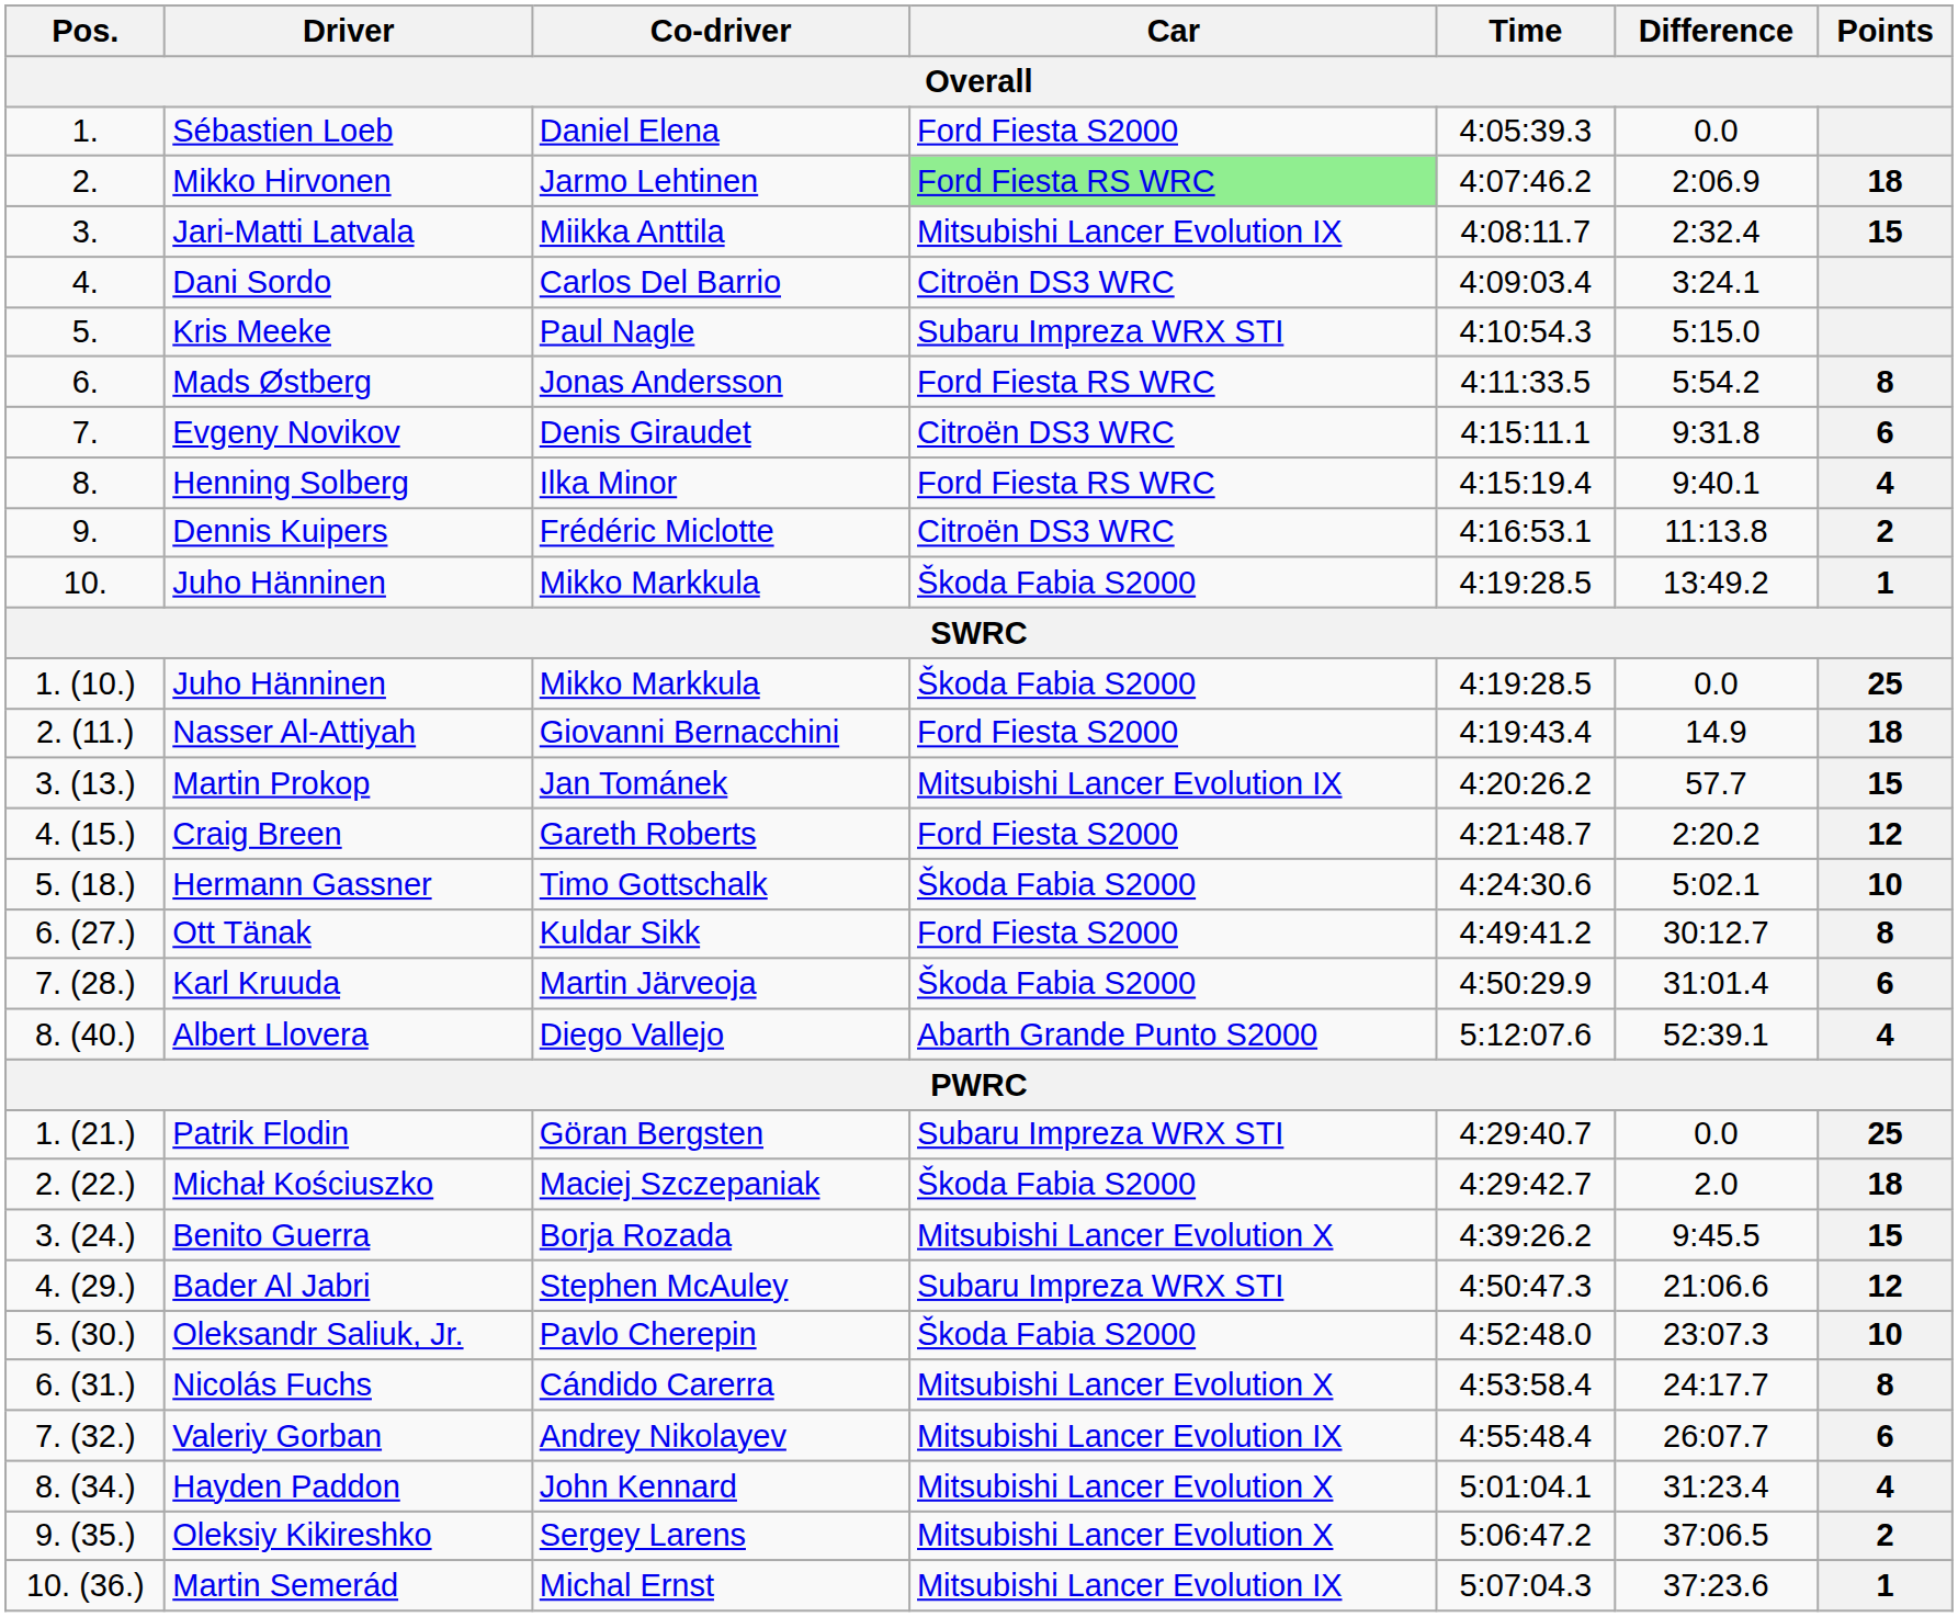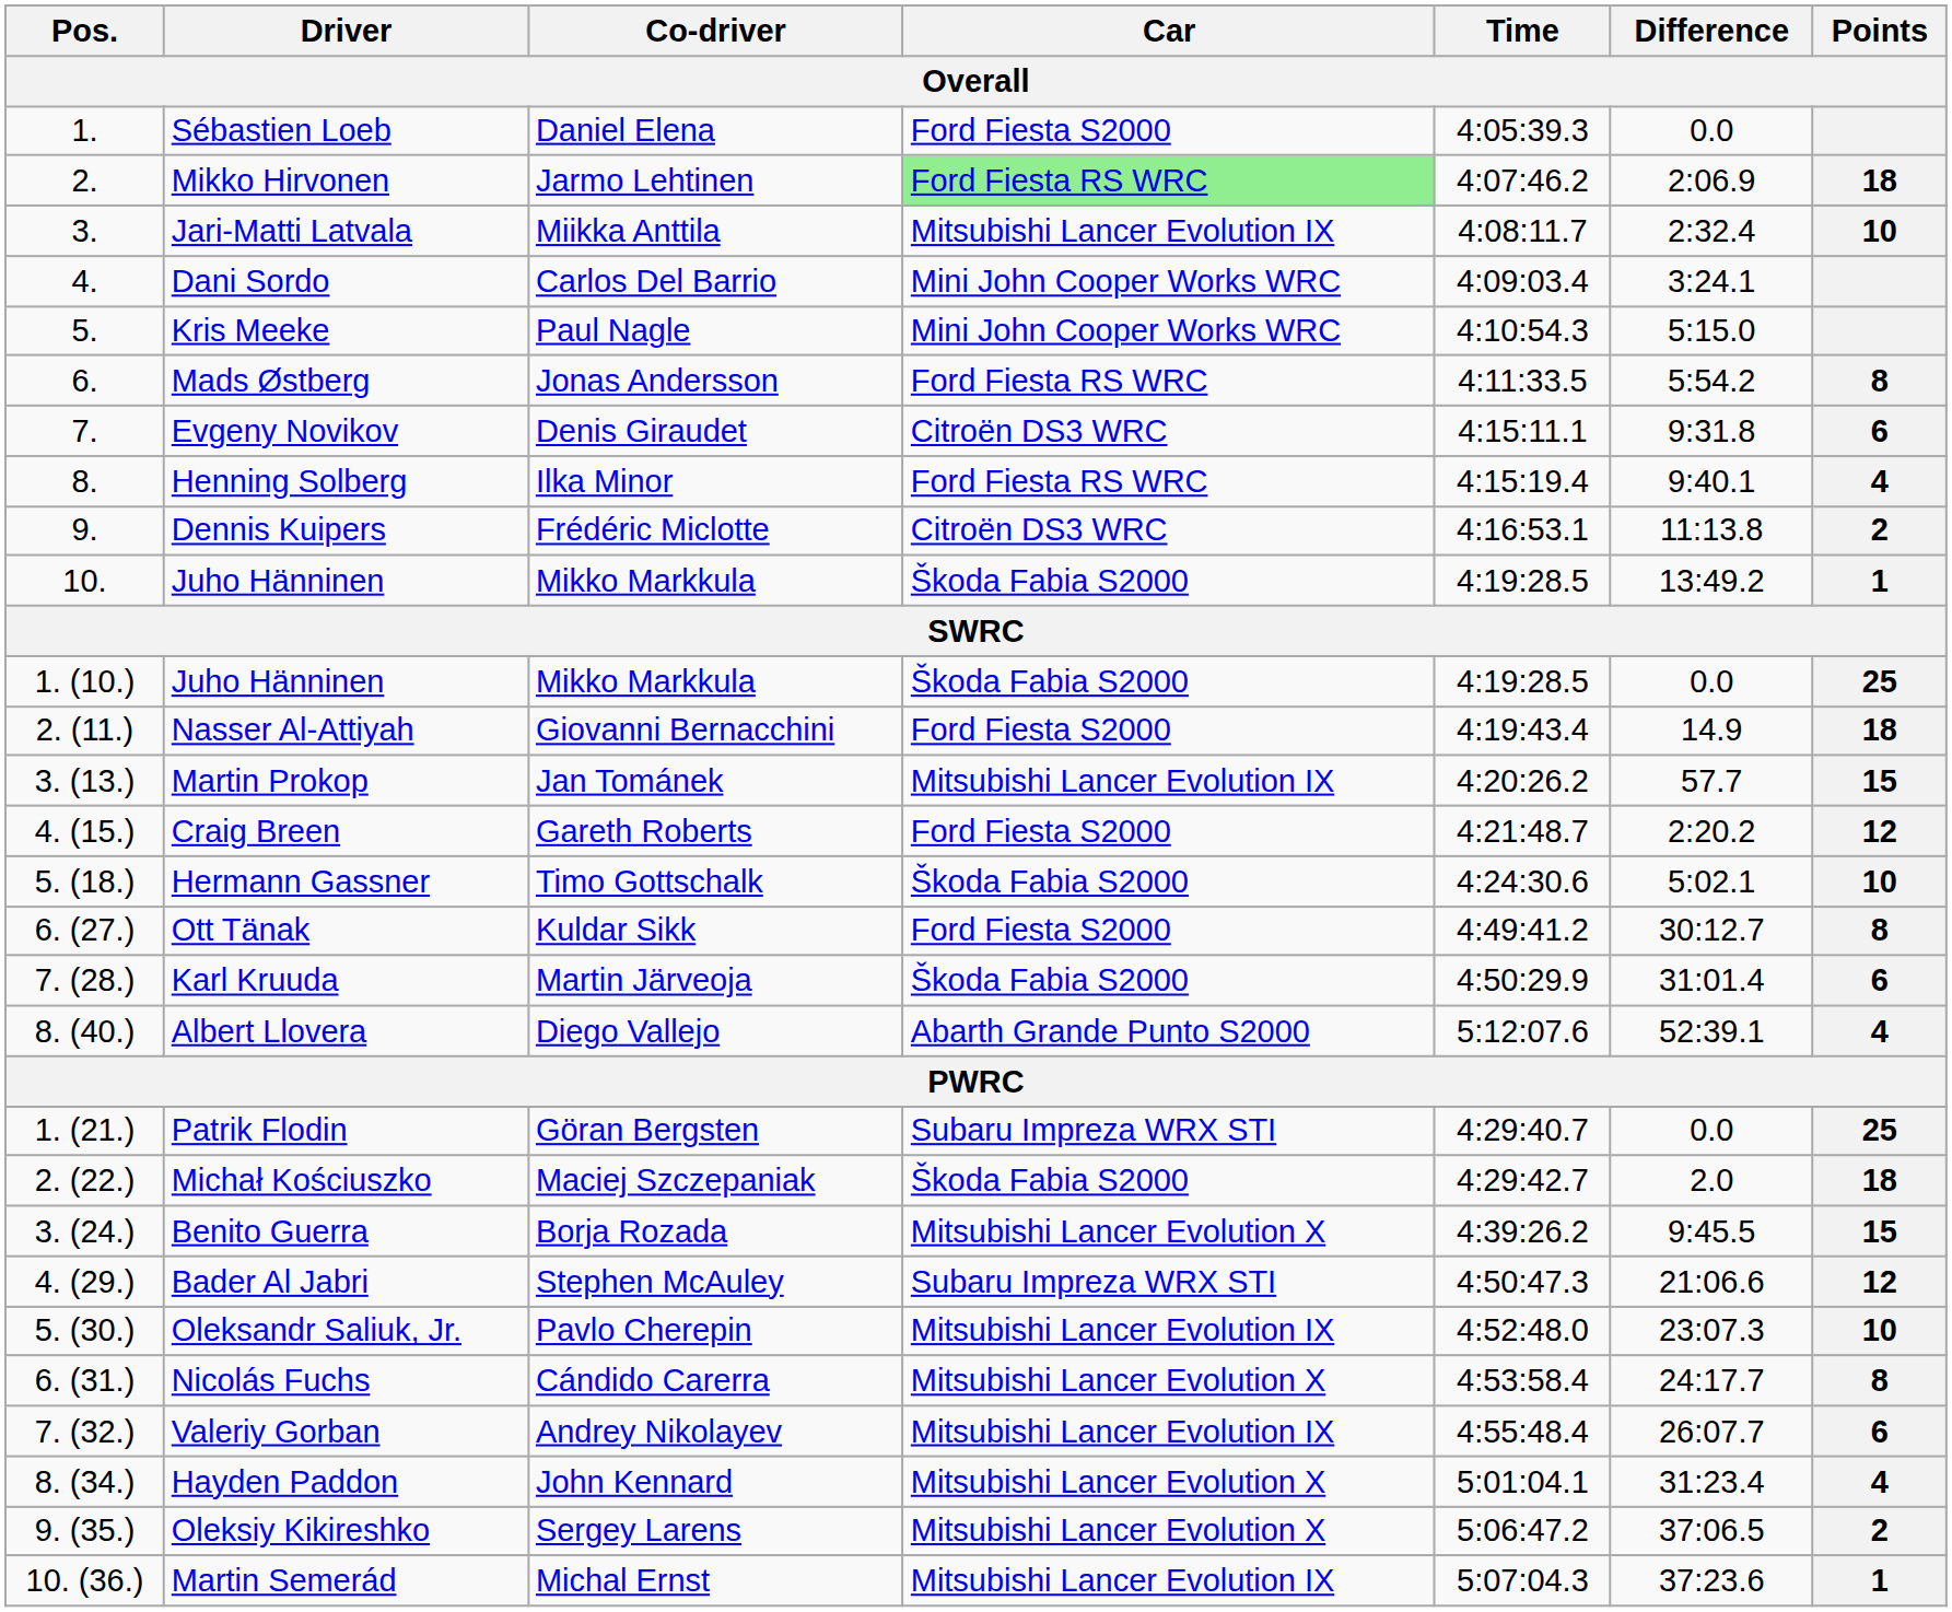 <table class="wikitable" width="100%" style="text-align: center; font-size: 90%; max-width: 950px;">
 <tr>
 <th>Pos.</th>
 <th>Driver</th>
 <th>Co-driver</th>
 <th>Car</th>
 <th>Time</th>
 <th>Difference</th>
 <th>Points</th>
 </tr>
 <tr>
 <th colspan=7>Overall</th>
 </tr>
 <tr>
 <td>1.</td>
 <td align="left"> <a href='#'>Sébastien Loeb</a></td>
 <td align="left"> <a href='#'>Daniel Elena</a></td>
 <td align="left"><a href='#'>Ford Fiesta S2000</a></td>
 <td>4:05:39.3</td>
 <td>0.0</td>
 <th></th>
 </tr>
 <tr>
 <td>2.</td>
 <td align="left"> <a href='#'>Mikko Hirvonen</a></td>
 <td align="left"> <a href='#'>Jarmo Lehtinen</a></td>
 <td align="left" style="background: lightgreen;"><a href='#'>Ford Fiesta RS WRC</a></td>
 <td>4:07:46.2</td>
 <td>2:06.9</td>
 <th>18</th>
 </tr>
 <tr>
 <td>3.</td>
 <td align="left"> <a href='#'>Jari-Matti Latvala</a></td>
 <td align="left"> <a href='#'>Miikka Anttila</a></td>
 <td align="left"><a href='#'>Mitsubishi Lancer Evolution IX</a></td>
 <td>4:08:11.7</td>
 <td>2:32.4</td>
-<th>15</th>
+<th>10</th>
 </tr>
 <tr>
 <td>4.</td>
 <td align="left"> <a href='#'>Dani Sordo</a></td>
 <td align="left"> <a href='#'>Carlos Del Barrio</a></td>
-<td align="left"><a href='#'>Citroën DS3 WRC</a></td>
+<td align="left"><a href='#'>Mini John Cooper Works WRC</a></td>
 <td>4:09:03.4</td>
 <td>3:24.1</td>
 <th></th>
 </tr>
 <tr>
 <td>5.</td>
 <td align="left"> <a href='#'>Kris Meeke</a></td>
 <td align="left"> <a href='#'>Paul Nagle</a></td>
-<td align="left"><a href='#'>Subaru Impreza WRX STI</a></td>
+<td align="left"><a href='#'>Mini John Cooper Works WRC</a></td>
 <td>4:10:54.3</td>
 <td>5:15.0</td>
 <th></th>
 </tr>
 <tr>
 <td>6.</td>
 <td align="left"> <a href='#'>Mads Østberg</a></td>
 <td align="left"> <a href='#'>Jonas Andersson</a></td>
 <td align="left"><a href='#'>Ford Fiesta RS WRC</a></td>
 <td>4:11:33.5</td>
 <td>5:54.2</td>
 <th>8</th>
 </tr>
 <tr>
 <td>7.</td>
 <td align="left"> <a href='#'>Evgeny Novikov</a></td>
 <td align="left"> <a href='#'>Denis Giraudet</a></td>
 <td align="left"><a href='#'>Citroën DS3 WRC</a></td>
 <td>4:15:11.1</td>
 <td>9:31.8</td>
 <th>6</th>
 </tr>
 <tr>
 <td>8.</td>
 <td align="left"> <a href='#'>Henning Solberg</a></td>
 <td align="left"> <a href='#'>Ilka Minor</a></td>
 <td align="left"><a href='#'>Ford Fiesta RS WRC</a></td>
 <td>4:15:19.4</td>
 <td>9:40.1</td>
 <th>4</th>
 </tr>
 <tr>
 <td>9.</td>
 <td align="left"> <a href='#'>Dennis Kuipers</a></td>
 <td align="left"> <a href='#'>Frédéric Miclotte</a></td>
 <td align="left"><a href='#'>Citroën DS3 WRC</a></td>
 <td>4:16:53.1</td>
 <td>11:13.8</td>
 <th>2</th>
 </tr>
 <tr>
 <td>10.</td>
 <td align="left"> <a href='#'>Juho Hänninen</a></td>
 <td align="left"> <a href='#'>Mikko Markkula</a></td>
 <td align="left"><a href='#'>Škoda Fabia S2000</a></td>
 <td>4:19:28.5</td>
 <td>13:49.2</td>
 <th>1</th>
 </tr>
 <tr>
 <th colspan=7>SWRC</th>
 </tr>
 <tr>
 <td>1. (10.)</td>
 <td align="left"> <a href='#'>Juho Hänninen</a></td>
 <td align="left"> <a href='#'>Mikko Markkula</a></td>
 <td align="left"><a href='#'>Škoda Fabia S2000</a></td>
 <td>4:19:28.5</td>
 <td>0.0</td>
 <th>25</th>
 </tr>
 <tr>
 <td>2. (11.)</td>
 <td align="left"> <a href='#'>Nasser Al-Attiyah</a></td>
 <td align="left"> <a href='#'>Giovanni Bernacchini</a></td>
 <td align="left"><a href='#'>Ford Fiesta S2000</a></td>
 <td>4:19:43.4</td>
 <td>14.9</td>
 <th>18</th>
 </tr>
 <tr>
 <td>3. (13.)</td>
 <td align="left"> <a href='#'>Martin Prokop</a></td>
 <td align="left"> <a href='#'>Jan Tománek</a></td>
 <td align="left"><a href='#'>Mitsubishi Lancer Evolution IX</a></td>
 <td>4:20:26.2</td>
 <td>57.7</td>
 <th>15</th>
 </tr>
 <tr>
 <td>4. (15.)</td>
 <td align="left"> <a href='#'>Craig Breen</a></td>
 <td align="left"> <a href='#'>Gareth Roberts</a></td>
 <td align="left"><a href='#'>Ford Fiesta S2000</a></td>
 <td>4:21:48.7</td>
 <td>2:20.2</td>
 <th>12</th>
 </tr>
 <tr>
 <td>5. (18.)</td>
 <td align="left"> <a href='#'>Hermann Gassner</a></td>
 <td align="left"> <a href='#'>Timo Gottschalk</a></td>
 <td align="left"><a href='#'>Škoda Fabia S2000</a></td>
 <td>4:24:30.6</td>
 <td>5:02.1</td>
 <th>10</th>
 </tr>
 <tr>
 <td>6. (27.)</td>
 <td align="left"> <a href='#'>Ott Tänak</a></td>
 <td align="left"> <a href='#'>Kuldar Sikk</a></td>
 <td align="left"><a href='#'>Ford Fiesta S2000</a></td>
 <td>4:49:41.2</td>
 <td>30:12.7</td>
 <th>8</th>
 </tr>
 <tr>
 <td>7. (28.)</td>
 <td align="left"> <a href='#'>Karl Kruuda</a></td>
 <td align="left"> <a href='#'>Martin Järveoja</a></td>
 <td align="left"><a href='#'>Škoda Fabia S2000</a></td>
 <td>4:50:29.9</td>
 <td>31:01.4</td>
 <th>6</th>
 </tr>
 <tr>
 <td>8. (40.)</td>
 <td align="left"> <a href='#'>Albert Llovera</a></td>
 <td align="left"> <a href='#'>Diego Vallejo</a></td>
 <td align="left"><a href='#'>Abarth Grande Punto S2000</a></td>
 <td>5:12:07.6</td>
 <td>52:39.1</td>
 <th>4</th>
 </tr>
 <tr>
 <th colspan=7>PWRC</th>
 </tr>
 <tr>
 <td>1. (21.)</td>
 <td align="left"> <a href='#'>Patrik Flodin</a></td>
 <td align="left"> <a href='#'>Göran Bergsten</a></td>
 <td align="left"><a href='#'>Subaru Impreza WRX STI</a></td>
 <td>4:29:40.7</td>
 <td>0.0</td>
 <th>25</th>
 </tr>
 <tr>
 <td>2. (22.)</td>
 <td align="left"> <a href='#'>Michał Kościuszko</a></td>
 <td align="left"> <a href='#'>Maciej Szczepaniak</a></td>
 <td align="left"><a href='#'>Škoda Fabia S2000</a></td>
 <td>4:29:42.7</td>
 <td>2.0</td>
 <th>18</th>
 </tr>
 <tr>
 <td>3. (24.)</td>
 <td align="left"> <a href='#'>Benito Guerra</a></td>
 <td align="left"> <a href='#'>Borja Rozada</a></td>
 <td align="left"><a href='#'>Mitsubishi Lancer Evolution X</a></td>
 <td>4:39:26.2</td>
 <td>9:45.5</td>
 <th>15</th>
 </tr>
 <tr>
 <td>4. (29.)</td>
 <td align="left"> <a href='#'>Bader Al Jabri</a></td>
 <td align="left"> <a href='#'>Stephen McAuley</a></td>
 <td align="left"><a href='#'>Subaru Impreza WRX STI</a></td>
 <td>4:50:47.3</td>
 <td>21:06.6</td>
 <th>12</th>
 </tr>
 <tr>
 <td>5. (30.)</td>
 <td align="left"> <a href='#'>Oleksandr Saliuk, Jr.</a></td>
 <td align="left"> <a href='#'>Pavlo Cherepin</a></td>
-<td align="left"><a href='#'>Škoda Fabia S2000</a></td>
+<td align="left"><a href='#'>Mitsubishi Lancer Evolution IX</a></td>
 <td>4:52:48.0</td>
 <td>23:07.3</td>
 <th>10</th>
 </tr>
 <tr>
 <td>6. (31.)</td>
 <td align="left"> <a href='#'>Nicolás Fuchs</a></td>
 <td align="left"> <a href='#'>Cándido Carerra</a></td>
 <td align="left"><a href='#'>Mitsubishi Lancer Evolution X</a></td>
 <td>4:53:58.4</td>
 <td>24:17.7</td>
 <th>8</th>
 </tr>
 <tr>
 <td>7. (32.)</td>
 <td align="left"> <a href='#'>Valeriy Gorban</a></td>
 <td align="left"> <a href='#'>Andrey Nikolayev</a></td>
 <td align="left"><a href='#'>Mitsubishi Lancer Evolution IX</a></td>
 <td>4:55:48.4</td>
 <td>26:07.7</td>
 <th>6</th>
 </tr>
 <tr>
 <td>8. (34.)</td>
 <td align="left"> <a href='#'>Hayden Paddon</a></td>
 <td align="left"> <a href='#'>John Kennard</a></td>
 <td align="left"><a href='#'>Mitsubishi Lancer Evolution X</a></td>
 <td>5:01:04.1</td>
 <td>31:23.4</td>
 <th>4</th>
 </tr>
 <tr>
 <td>9. (35.)</td>
 <td align="left"> <a href='#'>Oleksiy Kikireshko</a></td>
 <td align="left"> <a href='#'>Sergey Larens</a></td>
 <td align="left"><a href='#'>Mitsubishi Lancer Evolution X</a></td>
 <td>5:06:47.2</td>
 <td>37:06.5</td>
 <th>2</th>
 </tr>
 <tr>
 <td>10. (36.)</td>
 <td align="left"> <a href='#'>Martin Semerád</a></td>
 <td align="left"> <a href='#'>Michal Ernst</a></td>
 <td align="left"><a href='#'>Mitsubishi Lancer Evolution IX</a></td>
 <td>5:07:04.3</td>
 <td>37:23.6</td>
 <th>1</th>
 </tr>
 </table>
